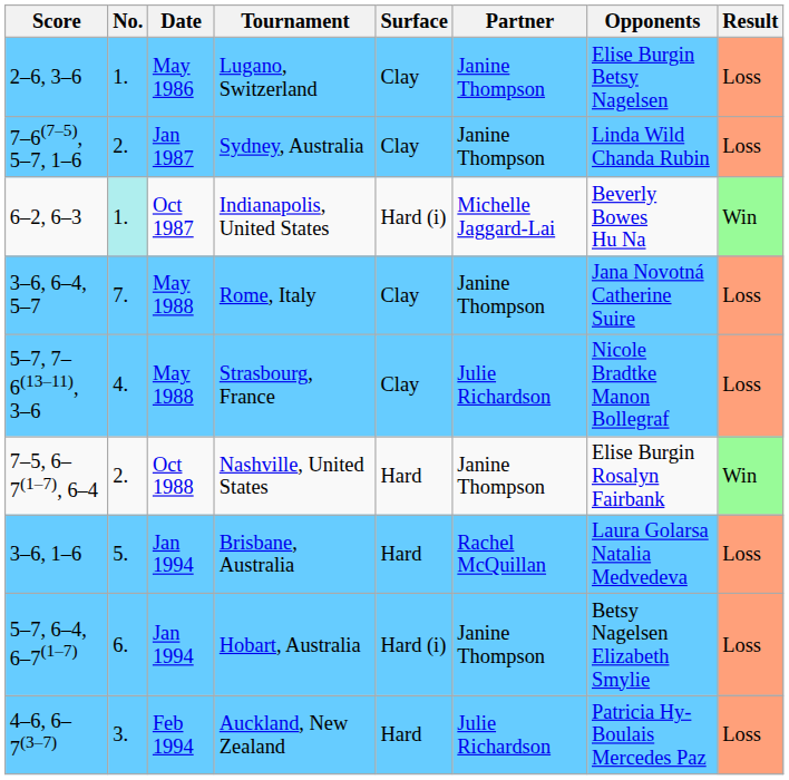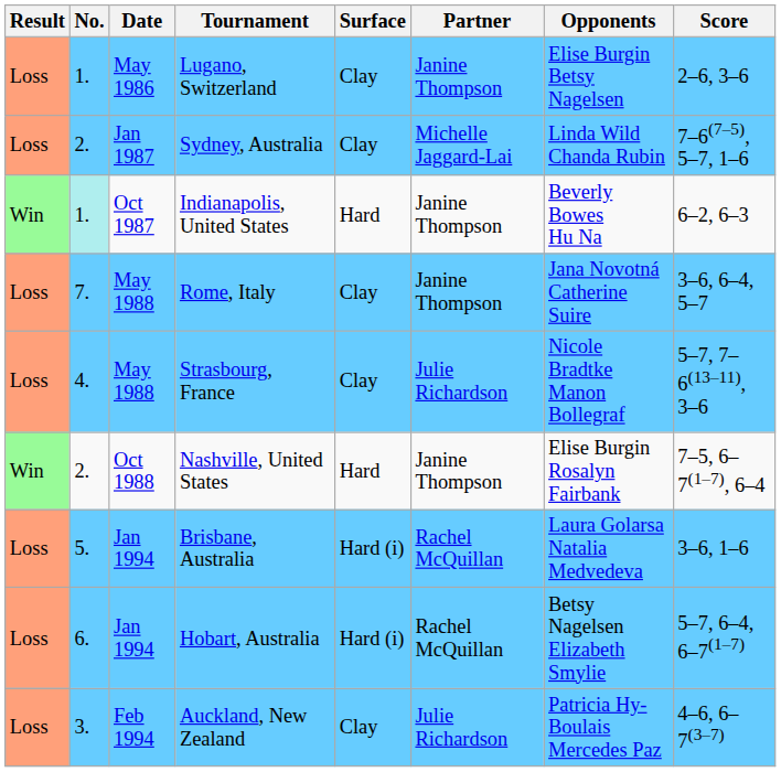 <table class="wikitable">
 <tr>
-<th>Score</th>
+<th>Result</th>
 <th>No.</th>
 <th>Date</th>
 <th>Tournament</th>
 <th>Surface</th>
 <th>Partner</th>
 <th>Opponents</th>
-<th>Result</th>
+<th>Score</th>
 </tr>
 <tr bgcolor="66CCFF">
-<td>2–6, 3–6</td>
+<td style="background:#ffa07a;">Loss</td>
 <td>1.</td>
 <td><a href='#'>May 1986</a></td>
 <td><a href='#'>Lugano</a>, Switzerland</td>
 <td>Clay</td>
 <td> <a href='#'>Janine Thompson</a></td>
 <td> <a href='#'>Elise Burgin</a> <br>  <a href='#'>Betsy Nagelsen</a></td>
-<td style="background:#ffa07a;">Loss</td>
+<td>2–6, 3–6</td>
 </tr>
 <tr bgcolor="66CCFF">
-<td>7–6<sup>(7–5)</sup>, 5–7, 1–6</td>
+<td style="background:#ffa07a;">Loss</td>
 <td>2.</td>
 <td><a href='#'>Jan 1987</a></td>
 <td><a href='#'>Sydney</a>, Australia</td>
 <td>Clay</td>
-<td> Janine Thompson</td>
+<td> <a href='#'>Michelle Jaggard-Lai</a></td>
 <td> <a href='#'>Linda Wild</a> <br>  <a href='#'>Chanda Rubin</a></td>
-<td style="background:#ffa07a;">Loss</td>
+<td>7–6<sup>(7–5)</sup>, 5–7, 1–6</td>
 </tr>
 <tr>
-<td>6–2, 6–3</td>
+<td bgcolor="98FB98">Win</td>
 <td style="background: paleturquoise;">1.</td>
 <td><a href='#'>Oct 1987</a></td>
 <td><a href='#'>Indianapolis</a>, United States</td>
-<td>Hard (i)</td>
-<td> <a href='#'>Michelle Jaggard-Lai</a></td>
+<td>Hard</td>
+<td> Janine Thompson</td>
 <td> <a href='#'>Beverly Bowes</a> <br>  <a href='#'>Hu Na</a></td>
-<td bgcolor="98FB98">Win</td>
+<td>6–2, 6–3</td>
 </tr>
 <tr style="background:#6cf;">
-<td>3–6, 6–4, 5–7</td>
+<td style="background:#ffa07a;">Loss</td>
 <td>7.</td>
 <td><a href='#'>May 1988</a></td>
 <td><a href='#'>Rome</a>, Italy</td>
 <td>Clay</td>
 <td> Janine Thompson</td>
 <td> <a href='#'>Jana Novotná</a> <br>  <a href='#'>Catherine Suire</a></td>
-<td style="background:#ffa07a;">Loss</td>
+<td>3–6, 6–4, 5–7</td>
 </tr>
 <tr bgcolor="66CCFF">
-<td>5–7, 7–6<sup>(13–11)</sup>, 3–6</td>
+<td style="background:#ffa07a;">Loss</td>
 <td>4.</td>
 <td><a href='#'>May 1988</a></td>
 <td><a href='#'>Strasbourg</a>, France</td>
 <td>Clay</td>
 <td> <a href='#'>Julie Richardson</a></td>
 <td> <a href='#'>Nicole Bradtke</a> <br>  <a href='#'>Manon Bollegraf</a></td>
-<td style="background:#ffa07a;">Loss</td>
+<td>5–7, 7–6<sup>(13–11)</sup>, 3–6</td>
 </tr>
 <tr bgcolor=>
-<td>7–5, 6–7<sup>(1–7)</sup>, 6–4</td>
+<td bgcolor="98FB98">Win</td>
 <td>2.</td>
 <td><a href='#'>Oct 1988</a></td>
 <td><a href='#'>Nashville</a>, United States</td>
 <td>Hard</td>
 <td> Janine Thompson</td>
 <td> Elise Burgin <br>  <a href='#'>Rosalyn Fairbank</a></td>
-<td bgcolor="98FB98">Win</td>
+<td>7–5, 6–7<sup>(1–7)</sup>, 6–4</td>
 </tr>
 <tr bgcolor="66CCFF">
-<td>3–6, 1–6</td>
+<td style="background:#ffa07a;">Loss</td>
 <td>5.</td>
 <td><a href='#'>Jan 1994</a></td>
 <td><a href='#'>Brisbane</a>, Australia</td>
-<td>Hard</td>
+<td>Hard (i)</td>
 <td> <a href='#'>Rachel McQuillan</a></td>
 <td> <a href='#'>Laura Golarsa</a> <br>  <a href='#'>Natalia Medvedeva</a></td>
-<td style="background:#ffa07a;">Loss</td>
+<td>3–6, 1–6</td>
 </tr>
 <tr bgcolor="66CCFF">
-<td>5–7, 6–4, 6–7<sup>(1–7)</sup></td>
+<td style="background:#ffa07a;">Loss</td>
 <td>6.</td>
 <td><a href='#'>Jan 1994</a></td>
 <td><a href='#'>Hobart</a>, Australia</td>
 <td>Hard (i)</td>
-<td> Janine Thompson</td>
+<td> Rachel McQuillan</td>
 <td> Betsy Nagelsen <br>  <a href='#'>Elizabeth Smylie</a></td>
-<td style="background:#ffa07a;">Loss</td>
+<td>5–7, 6–4, 6–7<sup>(1–7)</sup></td>
 </tr>
 <tr bgcolor="66CCFF">
-<td>4–6, 6–7<sup>(3–7)</sup></td>
+<td style="background:#ffa07a;">Loss</td>
 <td>3.</td>
 <td><a href='#'>Feb 1994</a></td>
 <td><a href='#'>Auckland</a>, New Zealand</td>
-<td>Hard</td>
+<td>Clay</td>
 <td> <a href='#'>Julie Richardson</a></td>
 <td> <a href='#'>Patricia Hy-Boulais</a> <br>  <a href='#'>Mercedes Paz</a></td>
-<td style="background:#ffa07a;">Loss</td>
+<td>4–6, 6–7<sup>(3–7)</sup></td>
 </tr>
 </table>
